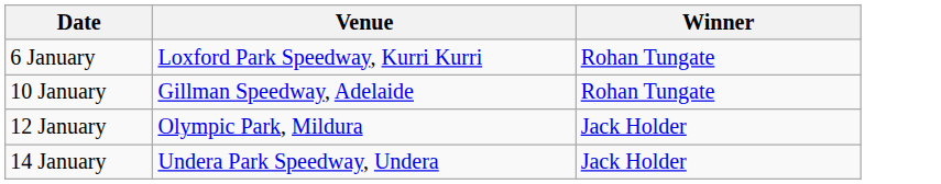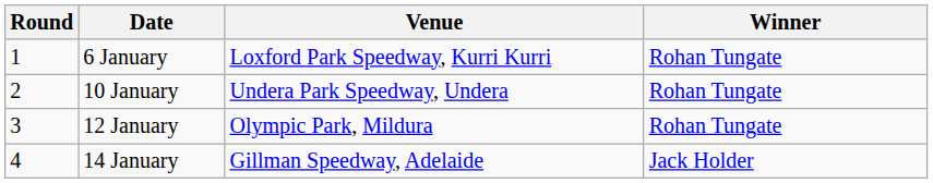 <table class="wikitable" style="font-size: 100%">
 <tr>
+<th width=30>Round</th>
 <th width=100>Date</th>
 <th width=300>Venue</th>
 <th width=200>Winner</th>
 </tr>
 <tr>
+<td>1</td>
 <td>6 January</td>
 <td><a href='#'>Loxford Park Speedway</a>, <a href='#'>Kurri Kurri</a></td>
 <td><a href='#'>Rohan Tungate</a></td>
 </tr>
 <tr>
+<td>2</td>
 <td>10 January</td>
-<td><a href='#'>Gillman Speedway</a>, <a href='#'>Adelaide</a></td>
+<td><a href='#'>Undera Park Speedway</a>, <a href='#'>Undera</a></td>
 <td><a href='#'>Rohan Tungate</a></td>
 </tr>
 <tr>
+<td>3</td>
 <td>12 January</td>
 <td><a href='#'>Olympic Park</a>, <a href='#'>Mildura</a></td>
-<td><a href='#'>Jack Holder</a></td>
+<td><a href='#'>Rohan Tungate</a></td>
 </tr>
 <tr>
+<td>4</td>
 <td>14 January</td>
-<td><a href='#'>Undera Park Speedway</a>, <a href='#'>Undera</a></td>
+<td><a href='#'>Gillman Speedway</a>, <a href='#'>Adelaide</a></td>
 <td><a href='#'>Jack Holder</a></td>
 </tr>
 </table>
